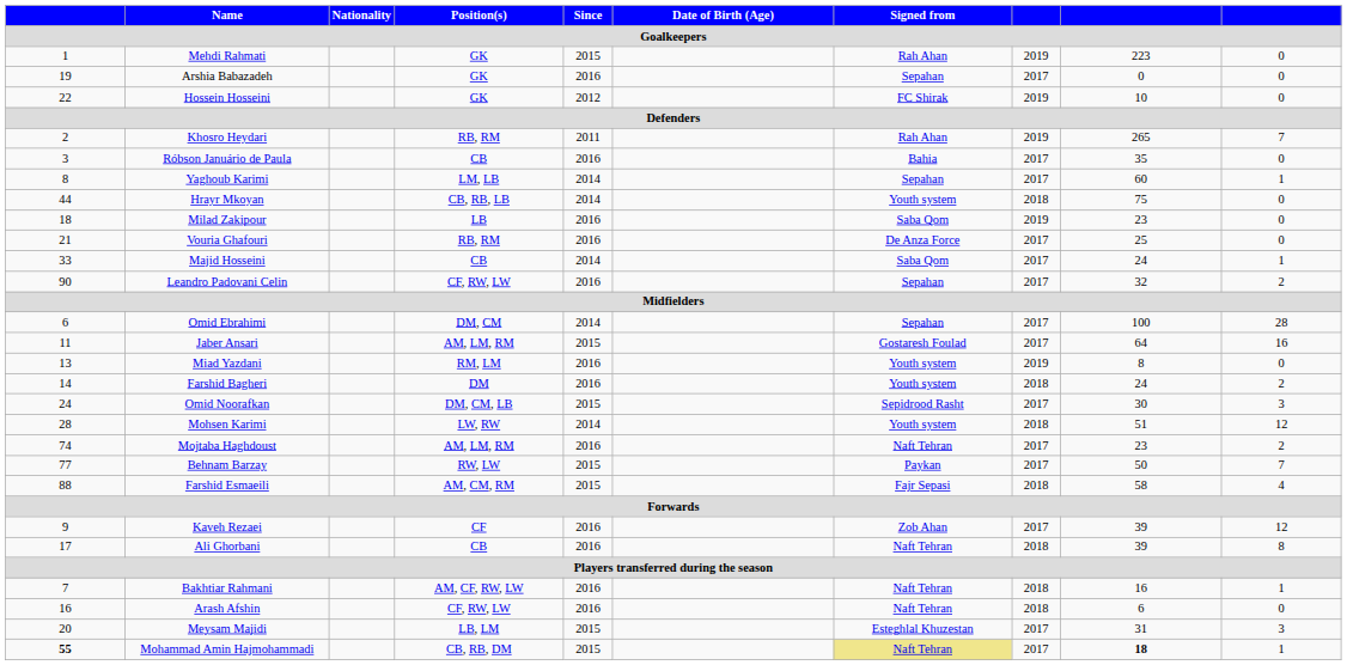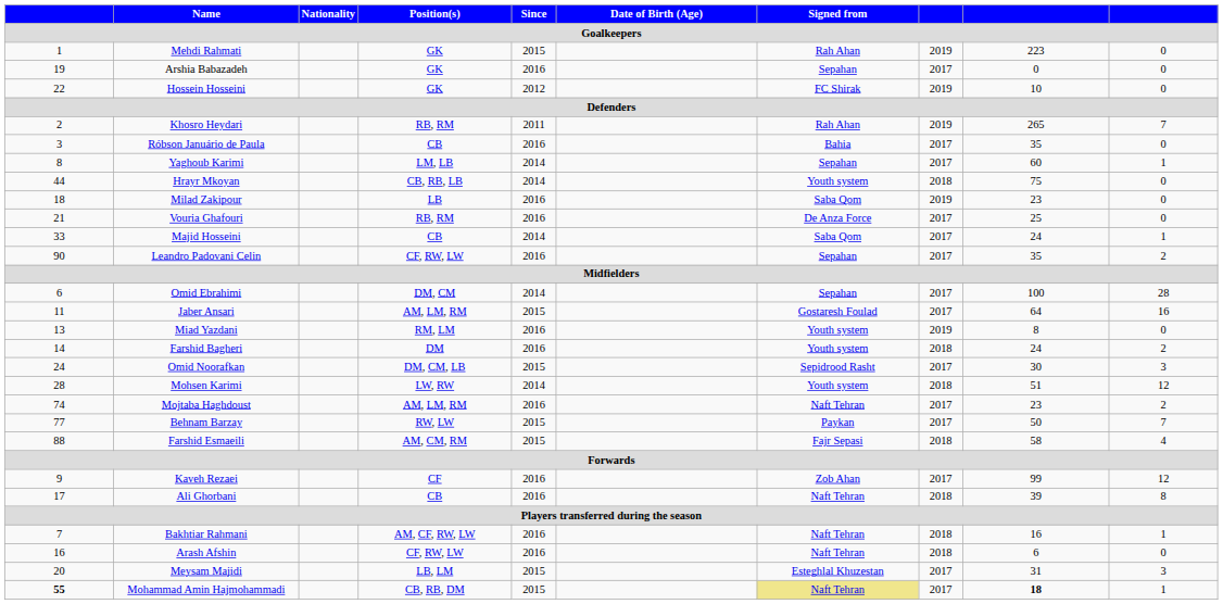 <table class="wikitable" style="text-align:center; font-size:90%; width:98%;">
 <tr>
 <th style="background:#00f; color:white; text-align:center;"></th>
 <th style="background:#00f; width:230px; color:white; text-align:center;">Name</th>
 <th style="background:#00f; width:50px; color:white; text-align:center;">Nationality</th>
 <th style="background:#00f; width:190px; color:white; text-align:center;">Position(s)</th>
 <th style="background:#00f; width:50px; color:white; text-align:center;">Since</th>
 <th style="background:#00f; width:250px; color:white; text-align:center;">Date of Birth (Age)</th>
 <th style="background:#00f; width:200px; color:white; text-align:center;">Signed from</th>
 <th style="background:#00f; width:50px; color:white; text-align:center;"></th>
 <th style="background:#00f; color:white; text-align:center;"></th>
 <th style="background:#00f; color:white; text-align:center;"></th>
 </tr>
 <tr>
 <th colspan=10 style="background: #DCDCDC" align=right>Goalkeepers</th>
 </tr>
 <tr>
 <td>1</td>
 <td><a href='#'>Mehdi Rahmati</a></td>
 <td></td>
 <td><a href='#'>GK</a></td>
 <td>2015</td>
 <td></td>
 <td> <a href='#'>Rah Ahan</a></td>
 <td>2019</td>
 <td>223</td>
 <td>0</td>
 </tr>
 <tr>
 <td>19</td>
 <td>Arshia Babazadeh</td>
 <td></td>
 <td><a href='#'>GK</a></td>
 <td>2016</td>
 <td></td>
 <td> <a href='#'>Sepahan</a></td>
 <td>2017</td>
 <td>0</td>
 <td>0</td>
 </tr>
 <tr>
 <td>22</td>
 <td><a href='#'>Hossein Hosseini</a></td>
 <td></td>
 <td><a href='#'>GK</a></td>
 <td>2012</td>
 <td></td>
 <td> <a href='#'>FC Shirak</a></td>
 <td>2019</td>
 <td>10</td>
 <td>0</td>
 </tr>
 <tr>
 <th colspan=10 style="background: #DCDCDC" align=right>Defenders</th>
 </tr>
 <tr>
 <td>2</td>
 <td><a href='#'>Khosro Heydari</a></td>
 <td></td>
 <td><a href='#'>RB</a>, <a href='#'>RM</a></td>
 <td>2011</td>
 <td></td>
 <td> <a href='#'>Rah Ahan</a></td>
 <td>2019</td>
 <td>265</td>
 <td>7</td>
 </tr>
 <tr>
 <td>3</td>
 <td><a href='#'>Róbson Januário de Paula</a></td>
 <td></td>
 <td><a href='#'>CB</a></td>
 <td>2016</td>
 <td></td>
 <td> <a href='#'>Bahia</a></td>
 <td>2017</td>
 <td>35</td>
 <td>0</td>
 </tr>
 <tr>
 <td>8</td>
 <td><a href='#'>Yaghoub Karimi</a></td>
 <td></td>
 <td><a href='#'>LM</a>, <a href='#'>LB</a></td>
 <td>2014</td>
 <td></td>
 <td> <a href='#'>Sepahan</a></td>
 <td>2017</td>
 <td>60</td>
 <td>1</td>
 </tr>
 <tr>
 <td>44</td>
 <td><a href='#'>Hrayr Mkoyan</a></td>
 <td></td>
 <td><a href='#'>CB</a>, <a href='#'>RB</a>, <a href='#'>LB</a></td>
 <td>2014</td>
 <td></td>
 <td><a href='#'>Youth system</a></td>
 <td>2018</td>
 <td>75</td>
 <td>0</td>
 </tr>
 <tr>
 <td>18</td>
 <td><a href='#'>Milad Zakipour</a></td>
 <td></td>
 <td><a href='#'>LB</a></td>
 <td>2016</td>
 <td></td>
 <td> <a href='#'>Saba Qom</a></td>
 <td>2019</td>
 <td>23</td>
 <td>0</td>
 </tr>
 <tr>
 <td>21</td>
 <td><a href='#'>Vouria Ghafouri</a></td>
 <td></td>
 <td><a href='#'>RB</a>, <a href='#'>RM</a></td>
 <td>2016</td>
 <td></td>
 <td> <a href='#'>De Anza Force</a></td>
 <td>2017</td>
 <td>25</td>
 <td>0</td>
 </tr>
 <tr>
 <td>33</td>
 <td><a href='#'>Majid Hosseini</a></td>
 <td></td>
 <td><a href='#'>CB</a></td>
 <td>2014</td>
 <td></td>
 <td> <a href='#'>Saba Qom</a></td>
 <td>2017</td>
 <td>24</td>
 <td>1</td>
 </tr>
 <tr>
 <td>90</td>
 <td><a href='#'>Leandro Padovani Celin</a></td>
 <td></td>
 <td><a href='#'>CF</a>, <a href='#'>RW</a>, <a href='#'>LW</a></td>
 <td>2016</td>
 <td></td>
 <td> <a href='#'>Sepahan</a></td>
 <td>2017</td>
-<td>32</td>
+<td>35</td>
 <td>2</td>
 </tr>
 <tr>
 <th colspan=10 style="background: #DCDCDC" align=right>Midfielders</th>
 </tr>
 <tr>
 <td>6</td>
 <td><a href='#'>Omid Ebrahimi</a></td>
 <td></td>
 <td><a href='#'>DM</a>, <a href='#'>CM</a></td>
 <td>2014</td>
 <td></td>
 <td> <a href='#'>Sepahan</a></td>
 <td>2017</td>
 <td>100</td>
 <td>28</td>
 </tr>
 <tr>
 <td>11</td>
 <td><a href='#'>Jaber Ansari</a></td>
 <td></td>
 <td><a href='#'>AM</a>, <a href='#'>LM</a>, <a href='#'>RM</a></td>
 <td>2015</td>
 <td></td>
 <td> <a href='#'>Gostaresh Foulad</a></td>
 <td>2017</td>
 <td>64</td>
 <td>16</td>
 </tr>
 <tr>
 <td>13</td>
 <td><a href='#'>Miad Yazdani</a></td>
 <td></td>
 <td><a href='#'>RM</a>, <a href='#'>LM</a></td>
 <td>2016</td>
 <td></td>
 <td><a href='#'>Youth system</a></td>
 <td>2019</td>
 <td>8</td>
 <td>0</td>
 </tr>
 <tr>
 <td>14</td>
 <td><a href='#'>Farshid Bagheri</a></td>
 <td></td>
 <td><a href='#'>DM</a></td>
 <td>2016</td>
 <td></td>
 <td><a href='#'>Youth system</a></td>
 <td>2018</td>
 <td>24</td>
 <td>2</td>
 </tr>
 <tr>
 <td>24</td>
 <td><a href='#'>Omid Noorafkan</a></td>
 <td></td>
 <td><a href='#'>DM</a>, <a href='#'>CM</a>, <a href='#'>LB</a></td>
 <td>2015</td>
 <td></td>
 <td> <a href='#'>Sepidrood Rasht</a></td>
 <td>2017</td>
 <td>30</td>
 <td>3</td>
 </tr>
 <tr>
 <td>28</td>
 <td><a href='#'>Mohsen Karimi</a></td>
 <td></td>
 <td><a href='#'>LW</a>, <a href='#'>RW</a></td>
 <td>2014</td>
 <td></td>
 <td><a href='#'>Youth system</a></td>
 <td>2018</td>
 <td>51</td>
 <td>12</td>
 </tr>
 <tr>
 <td>74</td>
 <td><a href='#'>Mojtaba Haghdoust</a></td>
 <td></td>
 <td><a href='#'>AM</a>, <a href='#'>LM</a>, <a href='#'>RM</a></td>
 <td>2016</td>
 <td></td>
 <td> <a href='#'>Naft Tehran</a></td>
 <td>2017</td>
 <td>23</td>
 <td>2</td>
 </tr>
 <tr>
 <td>77</td>
 <td><a href='#'>Behnam Barzay</a></td>
 <td></td>
 <td><a href='#'>RW</a>, <a href='#'>LW</a></td>
 <td>2015</td>
 <td></td>
 <td> <a href='#'>Paykan</a></td>
 <td>2017</td>
 <td>50</td>
 <td>7</td>
 </tr>
 <tr>
 <td>88</td>
 <td><a href='#'>Farshid Esmaeili</a></td>
 <td></td>
 <td><a href='#'>AM</a>, <a href='#'>CM</a>, <a href='#'>RM</a></td>
 <td>2015</td>
 <td></td>
 <td> <a href='#'>Fajr Sepasi</a></td>
 <td>2018</td>
 <td>58</td>
 <td>4</td>
 </tr>
 <tr>
 <th colspan=10 style="background: #DCDCDC" align=right>Forwards</th>
 </tr>
 <tr>
 <td>9</td>
 <td><a href='#'>Kaveh Rezaei</a></td>
 <td></td>
 <td><a href='#'>CF</a></td>
 <td>2016</td>
 <td></td>
 <td> <a href='#'>Zob Ahan</a></td>
 <td>2017</td>
-<td>39</td>
+<td>99</td>
 <td>12</td>
 </tr>
 <tr>
 <td>17</td>
 <td><a href='#'>Ali Ghorbani</a></td>
 <td></td>
 <td><a href='#'>CB</a></td>
 <td>2016</td>
 <td></td>
 <td> <a href='#'>Naft Tehran</a></td>
 <td>2018</td>
 <td>39</td>
 <td>8</td>
 </tr>
 <tr>
 <th colspan=10 style="background:#dcdcdc; text-align:center;">Players transferred during the season</th>
 </tr>
 <tr>
 <td>7</td>
 <td><a href='#'>Bakhtiar Rahmani</a></td>
 <td></td>
 <td><a href='#'>AM</a>, <a href='#'>CF</a>, <a href='#'>RW</a>, <a href='#'>LW</a></td>
 <td>2016</td>
 <td></td>
 <td> <a href='#'>Naft Tehran</a></td>
 <td>2018</td>
 <td>16</td>
 <td>1</td>
 </tr>
 <tr>
 <td>16</td>
 <td><a href='#'>Arash Afshin</a></td>
 <td></td>
 <td><a href='#'>CF</a>, <a href='#'>RW</a>, <a href='#'>LW</a></td>
 <td>2016</td>
 <td></td>
 <td> <a href='#'>Naft Tehran</a></td>
 <td>2018</td>
 <td>6</td>
 <td>0</td>
 </tr>
 <tr>
 <td>20</td>
 <td><a href='#'>Meysam Majidi</a></td>
 <td></td>
 <td><a href='#'>LB</a>, <a href='#'>LM</a></td>
 <td>2015</td>
 <td></td>
 <td> <a href='#'>Esteghlal Khuzestan</a></td>
 <td>2017</td>
 <td>31</td>
 <td>3</td>
 </tr>
 <tr>
 <td><strong>55</strong></td>
 <td><a href='#'>Mohammad Amin Hajmohammadi</a></td>
 <td></td>
 <td><a href='#'>CB</a>, <a href='#'>RB</a>, <a href='#'>DM</a></td>
 <td>2015</td>
 <td></td>
 <td style="background: khaki;"> <a href='#'>Naft Tehran</a></td>
 <td>2017</td>
 <td><strong>18</strong></td>
 <td>1</td>
 </tr>
 </table>
